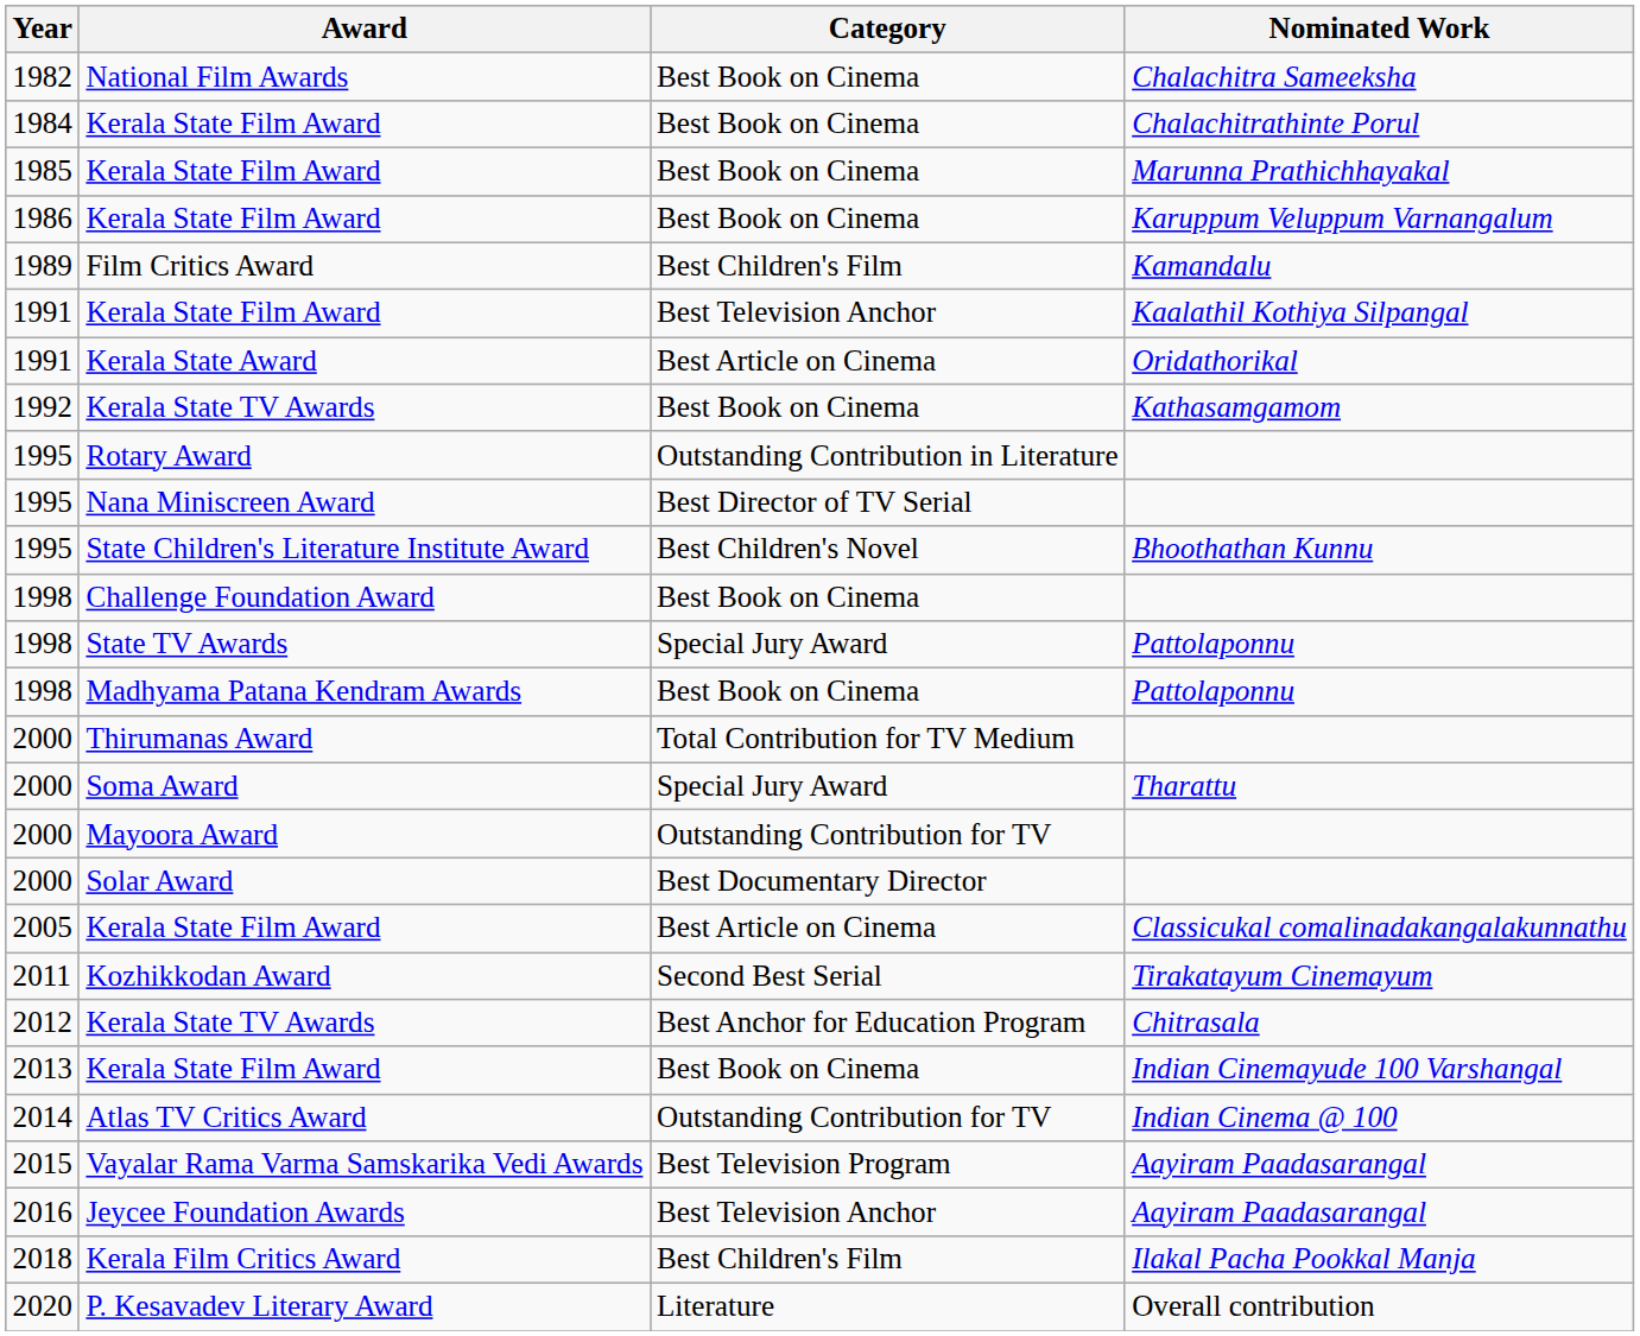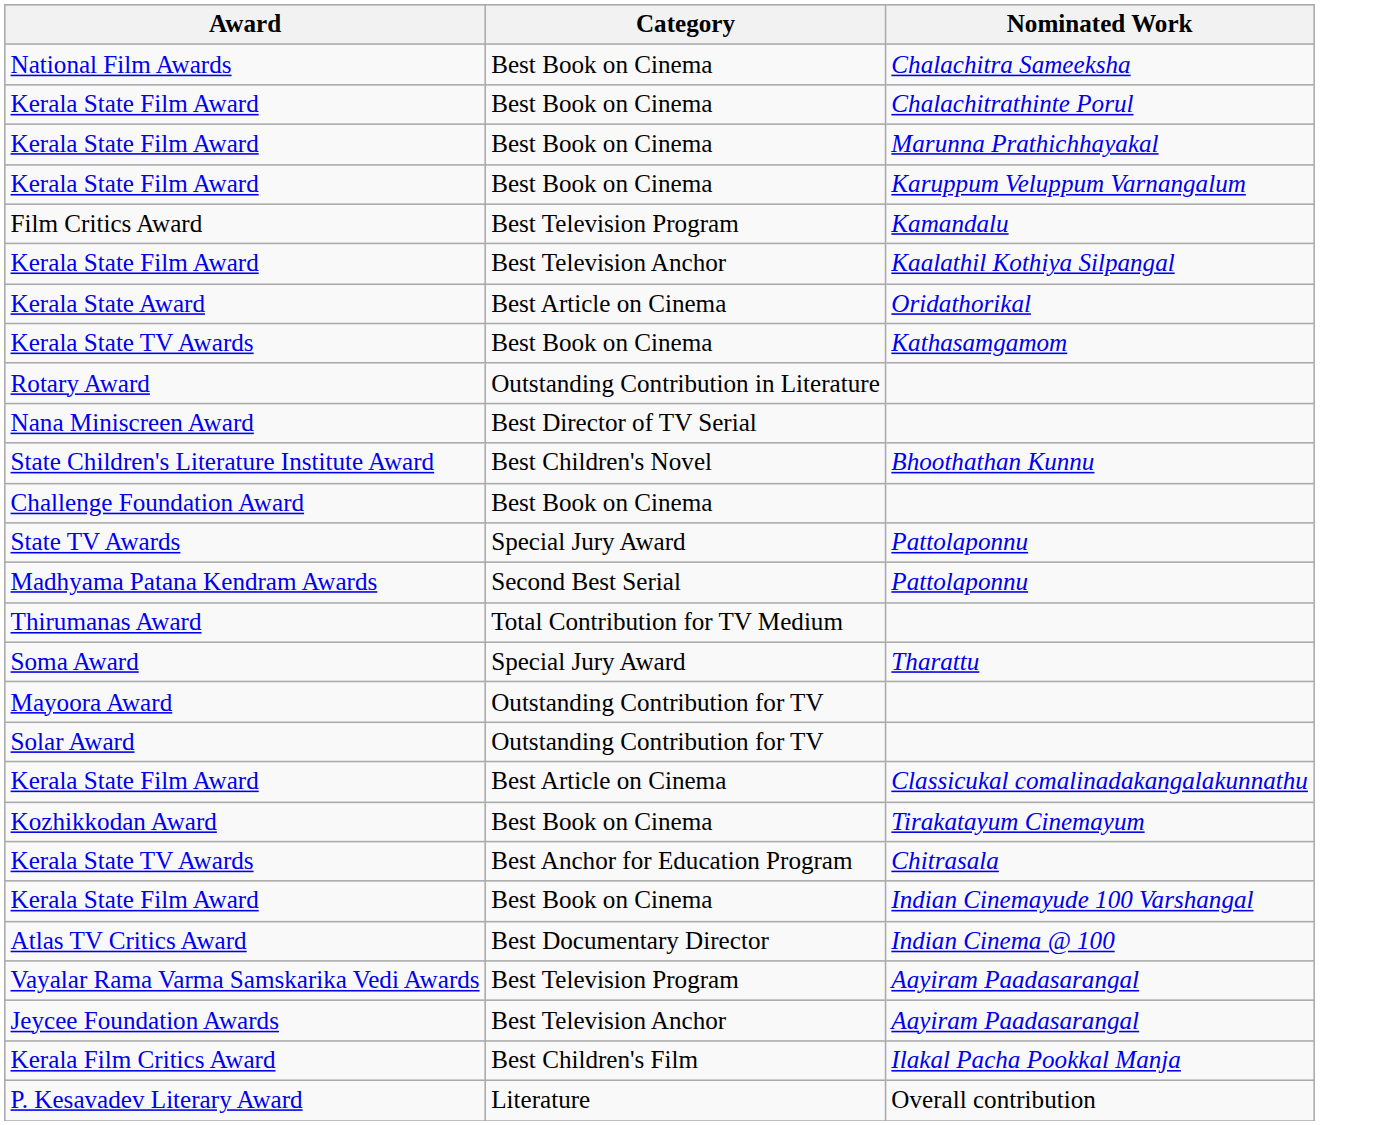 <table class="wikitable" style="font-size:100%;">
 <tr>
-<th>Year</th>
 <th>Award</th>
 <th>Category</th>
 <th>Nominated Work</th>
 </tr>
 <tr>
-<td>1982</td>
 <td><a href='#'>National Film Awards</a></td>
 <td>Best Book on Cinema</td>
 <td><em><a href='#'>Chalachitra Sameeksha</a></em></td>
 </tr>
 <tr>
-<td>1984</td>
 <td><a href='#'>Kerala State Film Award</a></td>
 <td>Best Book on Cinema</td>
 <td><em><a href='#'>Chalachitrathinte Porul</a></em></td>
 </tr>
 <tr>
-<td>1985</td>
 <td><a href='#'>Kerala State Film Award</a></td>
 <td>Best Book on Cinema</td>
 <td><em><a href='#'>Marunna Prathichhayakal</a></em></td>
 </tr>
 <tr>
-<td>1986</td>
 <td><a href='#'>Kerala State Film Award</a></td>
 <td>Best Book on Cinema</td>
 <td><em><a href='#'>Karuppum Veluppum Varnangalum</a></em></td>
 </tr>
 <tr>
-<td>1989</td>
 <td>Film Critics Award</td>
-<td>Best Children's Film</td>
+<td>Best Television Program</td>
 <td><em><a href='#'>Kamandalu</a></em></td>
 </tr>
 <tr>
-<td>1991</td>
 <td><a href='#'>Kerala State Film Award</a></td>
 <td>Best Television Anchor</td>
 <td><em><a href='#'>Kaalathil Kothiya Silpangal</a></em></td>
 </tr>
 <tr>
-<td>1991</td>
 <td><a href='#'>Kerala State Award</a></td>
 <td>Best Article on Cinema</td>
 <td><em><a href='#'>Oridathorikal</a></em></td>
 </tr>
 <tr>
-<td>1992</td>
 <td><a href='#'>Kerala State TV Awards</a></td>
 <td>Best Book on Cinema</td>
 <td><em><a href='#'>Kathasamgamom</a></em></td>
 </tr>
 <tr>
-<td>1995</td>
 <td><a href='#'>Rotary Award</a></td>
 <td>Outstanding Contribution in Literature</td>
 <td></td>
 </tr>
 <tr>
-<td>1995</td>
 <td><a href='#'>Nana Miniscreen Award</a></td>
 <td>Best Director of TV Serial</td>
 <td></td>
 </tr>
 <tr>
-<td>1995</td>
 <td><a href='#'>State Children's Literature Institute Award</a></td>
 <td>Best Children's Novel</td>
 <td><em><a href='#'>Bhoothathan Kunnu</a></em></td>
 </tr>
 <tr>
-<td>1998</td>
 <td><a href='#'>Challenge Foundation Award</a></td>
 <td>Best Book on Cinema</td>
 <td></td>
 </tr>
 <tr>
-<td>1998</td>
 <td><a href='#'>State TV Awards</a></td>
 <td>Special Jury Award</td>
 <td><em><a href='#'>Pattolaponnu</a></em></td>
 </tr>
 <tr>
-<td>1998</td>
 <td><a href='#'>Madhyama Patana Kendram Awards</a></td>
-<td>Best Book on Cinema</td>
+<td>Second Best Serial</td>
 <td><em><a href='#'>Pattolaponnu</a></em></td>
 </tr>
 <tr>
-<td>2000</td>
 <td><a href='#'>Thirumanas Award</a></td>
 <td>Total Contribution for TV Medium</td>
 <td></td>
 </tr>
 <tr>
-<td>2000</td>
 <td><a href='#'>Soma Award</a></td>
 <td>Special Jury Award</td>
 <td><em><a href='#'>Tharattu</a></em></td>
 </tr>
 <tr>
-<td>2000</td>
 <td><a href='#'>Mayoora Award</a></td>
 <td>Outstanding Contribution for TV</td>
 <td></td>
 </tr>
 <tr>
-<td>2000</td>
 <td><a href='#'>Solar Award</a></td>
-<td>Best Documentary Director</td>
+<td>Outstanding Contribution for TV</td>
 <td></td>
 </tr>
 <tr>
-<td>2005</td>
 <td><a href='#'>Kerala State Film Award</a></td>
 <td>Best Article on Cinema</td>
 <td><em><a href='#'>Classicukal comalinadakangalakunnathu</a></em></td>
 </tr>
 <tr>
-<td>2011</td>
 <td><a href='#'>Kozhikkodan Award</a></td>
-<td>Second Best Serial</td>
+<td>Best Book on Cinema</td>
 <td><em><a href='#'>Tirakatayum Cinemayum</a></em></td>
 </tr>
 <tr>
-<td>2012</td>
 <td><a href='#'>Kerala State TV Awards</a></td>
 <td>Best Anchor for Education Program</td>
 <td><em><a href='#'>Chitrasala</a></em></td>
 </tr>
 <tr>
-<td>2013</td>
 <td><a href='#'>Kerala State Film Award</a></td>
 <td>Best Book on Cinema</td>
 <td><em><a href='#'>Indian Cinemayude 100 Varshangal</a></em></td>
 </tr>
 <tr>
-<td>2014</td>
 <td><a href='#'>Atlas TV Critics Award</a></td>
-<td>Outstanding Contribution for TV</td>
+<td>Best Documentary Director</td>
 <td><em><a href='#'>Indian Cinema @ 100</a></em></td>
 </tr>
 <tr>
-<td>2015</td>
 <td><a href='#'>Vayalar Rama Varma Samskarika Vedi Awards</a></td>
 <td>Best Television Program</td>
 <td><em><a href='#'>Aayiram Paadasarangal</a></em></td>
 </tr>
 <tr>
-<td>2016</td>
 <td><a href='#'>Jeycee Foundation Awards</a></td>
 <td>Best Television Anchor</td>
 <td><em><a href='#'>Aayiram Paadasarangal</a></em></td>
 </tr>
 <tr>
-<td>2018</td>
 <td><a href='#'>Kerala Film Critics Award</a></td>
 <td>Best Children's Film</td>
 <td><em><a href='#'>Ilakal Pacha Pookkal Manja</a></em></td>
 </tr>
 <tr>
-<td>2020</td>
 <td><a href='#'>P. Kesavadev Literary Award</a></td>
 <td>Literature</td>
 <td>Overall contribution</td>
 </tr>
 </table>
